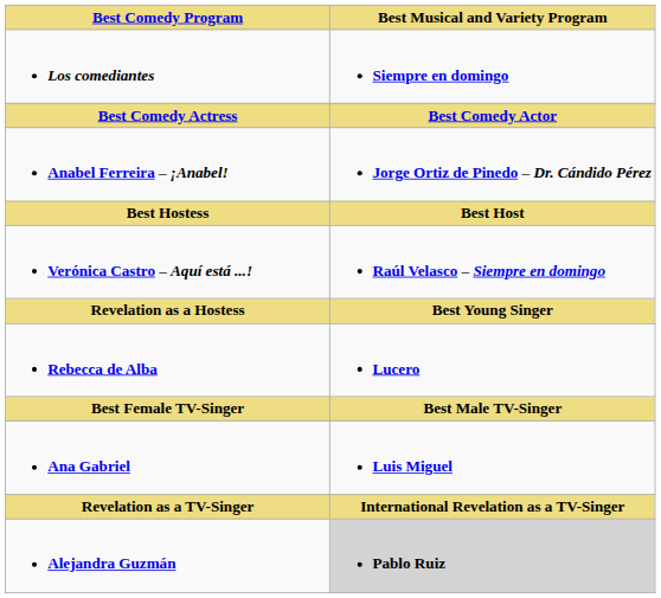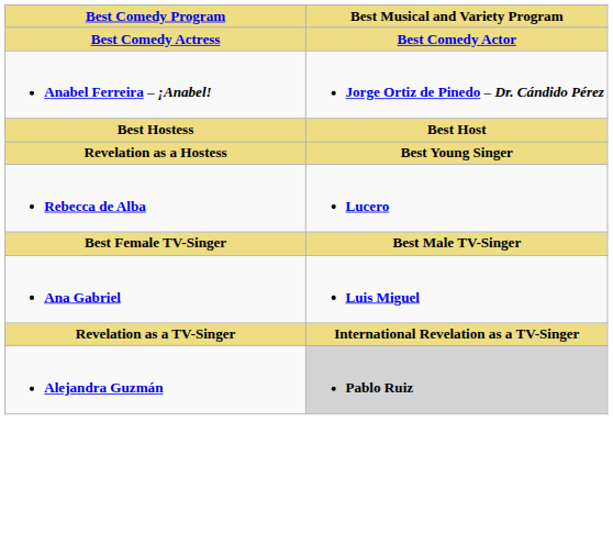 <table class="wikitable">
 <tr>
 <th style="background:#EEDD82; width:50%"><a href='#'>Best Comedy Program</a></th>
 <th style="background:#EEDD82; width:50%">Best Musical and Variety Program</th>
-</tr>
-<tr>
-<td valign="top"><br><ul><li><strong><em>Los comediantes</em></strong></li></ul></td>
-<td valign="top"><br><ul><li><strong><a href='#'>Siempre en domingo</a></strong></li></ul></td>
 </tr>
 <tr>
 <th style="background:#EEDD82; width:50%"><a href='#'>Best Comedy Actress</a></th>
 <th style="background:#EEDD82; width:50%"><a href='#'>Best Comedy Actor</a></th>
 </tr>
 <tr>
 <td valign="top"><br><ul><li><strong><a href='#'>Anabel Ferreira</a></strong> – <strong><em>¡Anabel!</em></strong></li></ul></td>
 <td valign="top"><br><ul><li><strong><a href='#'>Jorge Ortiz de Pinedo</a></strong> – <strong><em>Dr. Cándido Pérez</em></strong></li></ul></td>
 </tr>
 <tr>
 <th style="background:#EEDD82; width:50%">Best Hostess</th>
 <th style="background:#EEDD82; width:50%">Best Host</th>
-</tr>
-<tr>
-<td valign="top"><br><ul><li><strong><a href='#'>Verónica Castro</a></strong> – <strong><em>Aquí está ...!</em></strong></li></ul></td>
-<td valign="top"><br><ul><li><strong><a href='#'>Raúl Velasco</a></strong> – <strong><em><a href='#'>Siempre en domingo</a></em></strong></li></ul></td>
 </tr>
 <tr>
 <th style="background:#EEDD82; width:50%">Revelation as a Hostess</th>
 <th style="background:#EEDD82; width:50%">Best Young Singer</th>
 </tr>
 <tr>
 <td valign="top"><br><ul><li><strong><a href='#'>Rebecca de Alba</a></strong></li></ul></td>
 <td valign="top"><br><ul><li><strong><a href='#'>Lucero</a></strong></li></ul></td>
 </tr>
 <tr>
 <th style="background:#EEDD82; width:50%">Best Female TV-Singer</th>
 <th style="background:#EEDD82; width:50%">Best Male TV-Singer</th>
 </tr>
 <tr>
 <td valign="top"><br><ul><li><strong><a href='#'>Ana Gabriel</a></strong></li></ul></td>
 <td valign="top"><br><ul><li><strong><a href='#'>Luis Miguel</a></strong></li></ul></td>
 </tr>
 <tr>
 <th style="background:#EEDD82; width:50%">Revelation as a TV-Singer</th>
 <th style="background:#EEDD82; width:50%">International Revelation as a TV-Singer</th>
 </tr>
 <tr>
 <td valign="top"><br><ul><li><strong><a href='#'>Alejandra Guzmán</a></strong></li></ul></td>
 <td valign="top" style="background: lightgrey;"><br><ul><li><strong>Pablo Ruiz</strong></li></ul></td>
 </tr>
 </table>
